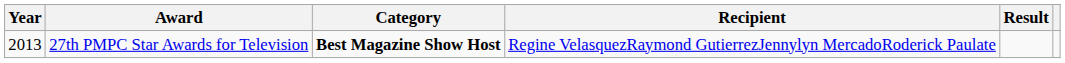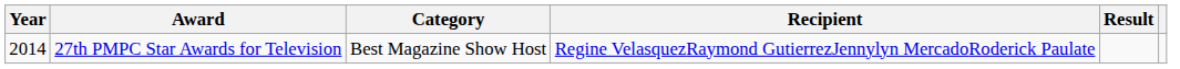 <table class="wikitable">
 <tr>
 <th>Year</th>
 <th>Award</th>
 <th>Category</th>
 <th>Recipient</th>
 <th>Result</th>
 <th></th>
 </tr>
 <tr>
-<td>2013</td>
+<td>2014</td>
 <td><a href='#'>27th PMPC Star Awards for Television</a></td>
-<td><strong>Best Magazine Show Host</strong></td>
+<td>Best Magazine Show Host</td>
 <td><a href='#'>Regine Velasquez</a><a href='#'>Raymond Gutierrez</a><a href='#'>Jennylyn Mercado</a><a href='#'>Roderick Paulate</a></td>
 <td></td>
 <td></td>
 </tr>
 </table>
